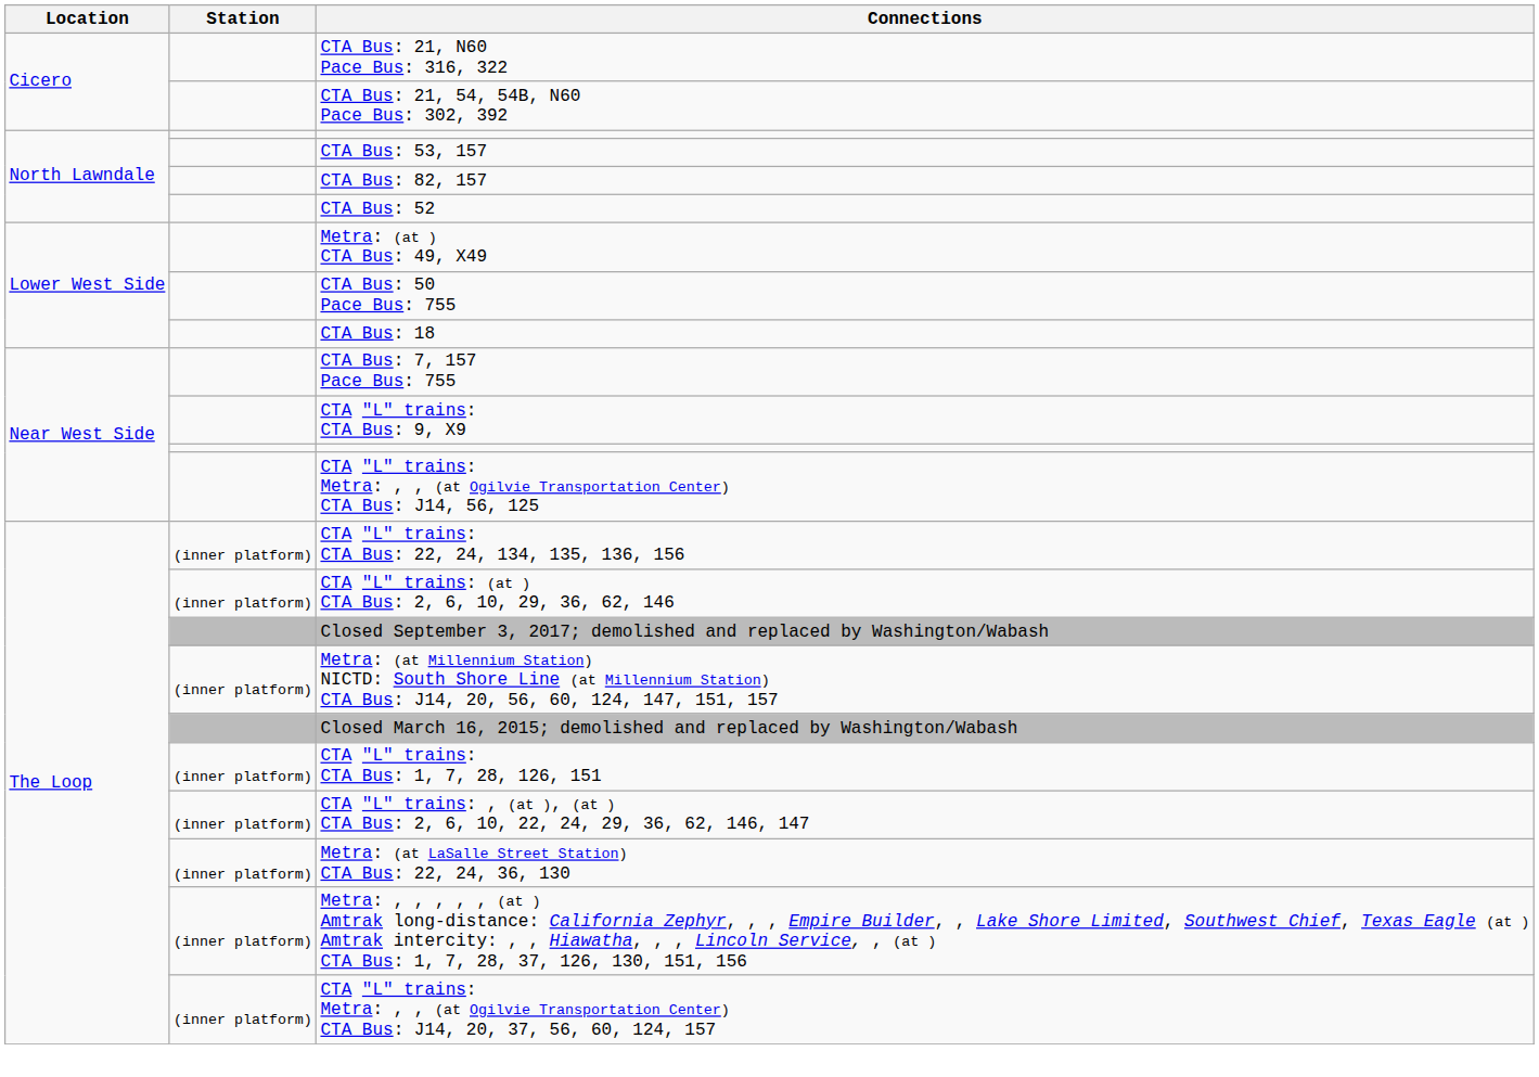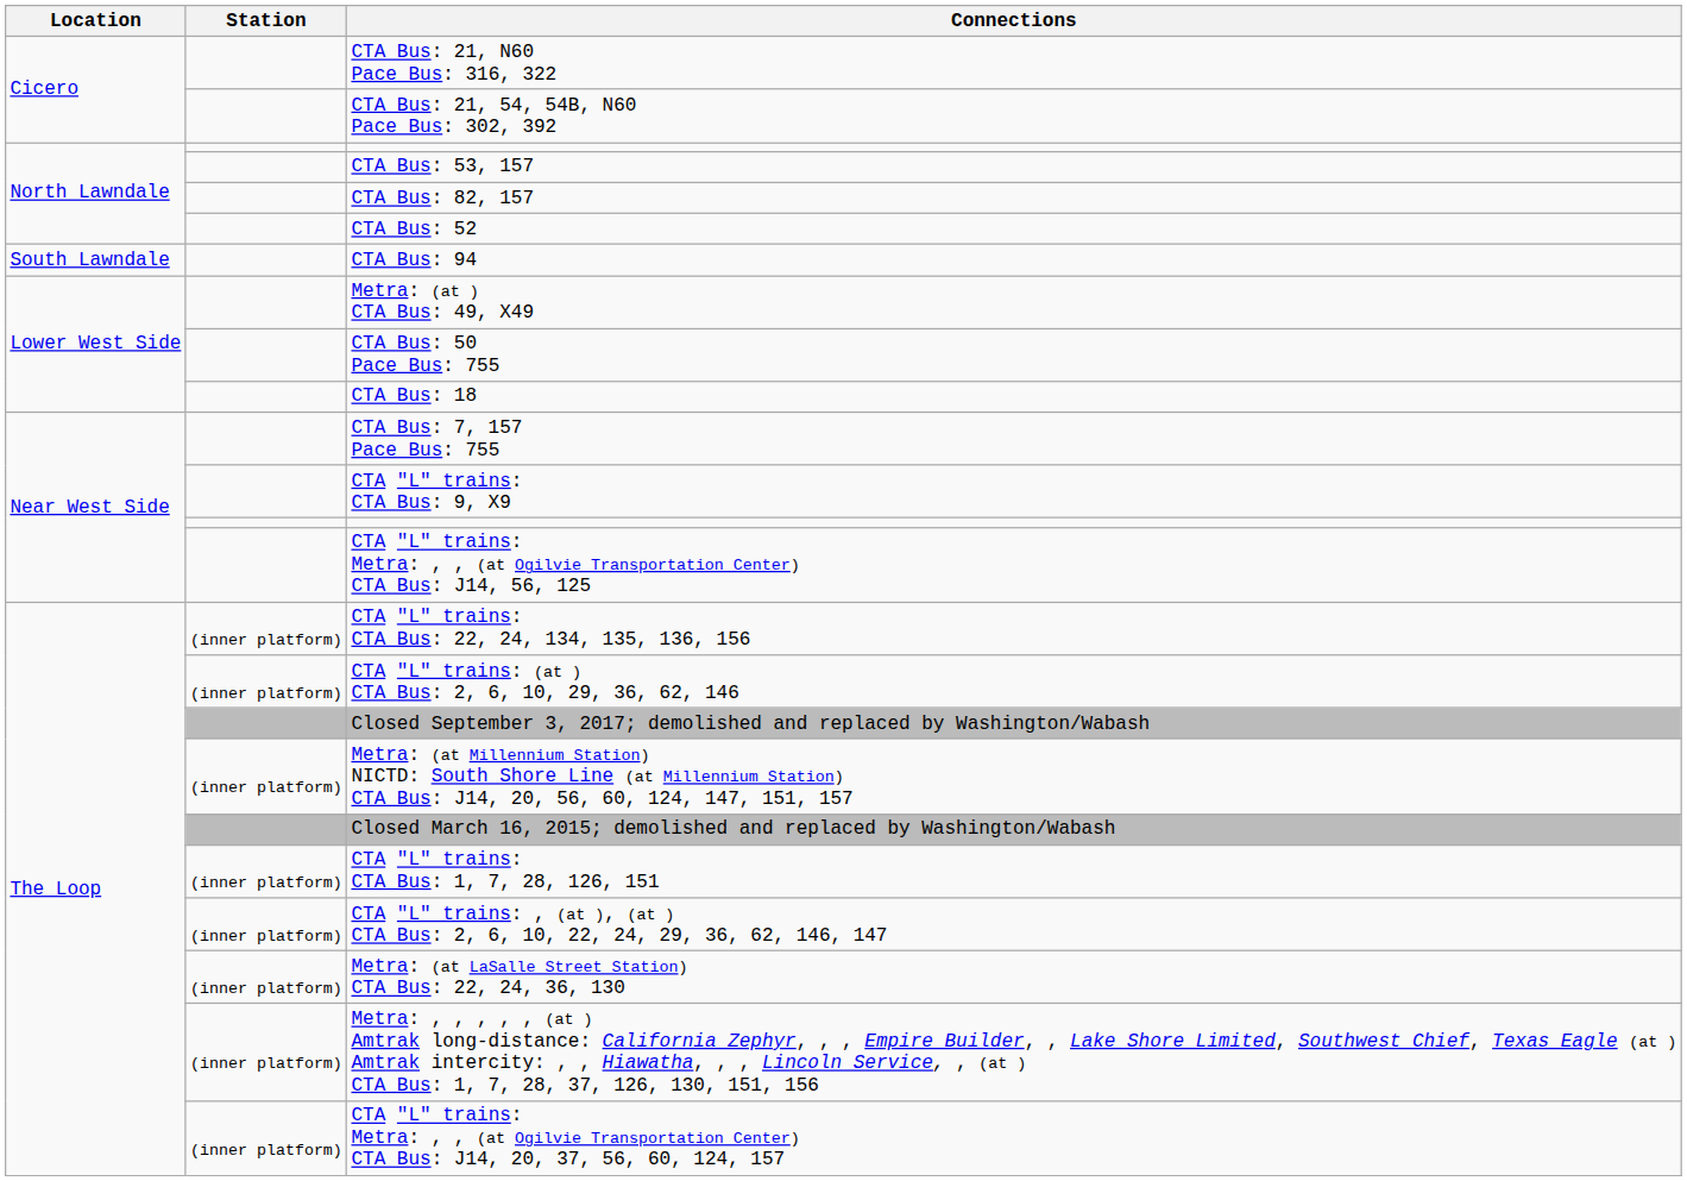 <table class="wikitable plainrowheaders">
 <tr>
 <th>Location</th>
 <th>Station</th>
 <th>Connections</th>
 </tr>
 <tr>
 <td rowspan="2"><a href='#'>Cicero</a></td>
 <td>  </td>
 <td> <a href='#'>CTA Bus</a>: 21, N60<br> <a href='#'>Pace Bus</a>: 316, 322</td>
 </tr>
 <tr>
 <td> </td>
 <td> <a href='#'>CTA Bus</a>: 21, 54, 54B, N60<br> <a href='#'>Pace Bus</a>: 302, 392</td>
 </tr>
 <tr>
 <td rowspan="4"><a href='#'>North Lawndale</a></td>
 <td> </td>
 <td></td>
 </tr>
 <tr>
 <td> </td>
 <td> <a href='#'>CTA Bus</a>: 53, 157</td>
 </tr>
 <tr>
 <td> </td>
 <td> <a href='#'>CTA Bus</a>: 82, 157</td>
 </tr>
 <tr>
 <td> </td>
 <td> <a href='#'>CTA Bus</a>: 52</td>
+</tr>
+<tr>
+<td><a href='#'>South Lawndale</a></td>
+<td> </td>
+<td> <a href='#'>CTA Bus</a>: 94</td>
 </tr>
 <tr>
 <td rowspan="3"><a href='#'>Lower West Side</a></td>
 <td> </td>
 <td> <a href='#'>Metra</a>:  <small>(at )</small><br> <a href='#'>CTA Bus</a>: 49, X49</td>
 </tr>
 <tr>
 <td> </td>
 <td> <a href='#'>CTA Bus</a>: 50<br> <a href='#'>Pace Bus</a>: 755</td>
 </tr>
 <tr>
 <td> </td>
 <td> <a href='#'>CTA Bus</a>: 18</td>
 </tr>
 <tr>
 <td rowspan="4"><a href='#'>Near West Side</a></td>
 <td> </td>
 <td> <a href='#'>CTA Bus</a>: 7, 157<br> <a href='#'>Pace Bus</a>: 755</td>
 </tr>
 <tr>
 <td> </td>
 <td> <a href='#'>CTA</a> <a href='#'>"L" trains</a>: <br> <a href='#'>CTA Bus</a>: 9, X9</td>
 </tr>
 <tr>
 <td> </td>
 <td></td>
 </tr>
 <tr>
 <td> </td>
 <td> <a href='#'>CTA</a> <a href='#'>"L" trains</a>: <br> <a href='#'>Metra</a>: , ,  <small>(at <a href='#'>Ogilvie Transportation Center</a>)</small><br> <a href='#'>CTA Bus</a>: J14, 56, 125</td>
 </tr>
 <tr>
 <td rowspan="10"><a href='#'>The Loop</a></td>
 <td> <br><small>(inner platform)</small></td>
 <td> <a href='#'>CTA</a> <a href='#'>"L" trains</a>:     <br> <a href='#'>CTA Bus</a>: 22, 24, 134, 135, 136, 156</td>
 </tr>
 <tr>
 <td><br><small>(inner platform)</small></td>
 <td> <a href='#'>CTA</a> <a href='#'>"L" trains</a>:  <small>(at )</small><br> <a href='#'>CTA Bus</a>: 2, 6, 10, 29, 36, 62, 146</td>
 </tr>
 <tr>
 <td style="background-color: #bbb"></td>
 <td style="background-color: #bbb">Closed September 3, 2017; demolished and replaced by Washington/Wabash</td>
 </tr>
 <tr>
 <td> <br><small>(inner platform)</small></td>
 <td> <a href='#'>Metra</a>:  <small>(at <a href='#'>Millennium Station</a>)</small><br> NICTD: <a href='#'>South Shore Line</a> <small>(at <a href='#'>Millennium Station</a>)</small><br> <a href='#'>CTA Bus</a>: J14, 20, 56, 60, 124, 147, 151, 157</td>
 </tr>
 <tr>
 <td style="background:#bbb"></td>
 <td style="background:#bbb">Closed March 16, 2015; demolished and replaced by Washington/Wabash</td>
 </tr>
 <tr>
 <td><br><small>(inner platform)</small></td>
 <td> <a href='#'>CTA</a> <a href='#'>"L" trains</a>:    <br> <a href='#'>CTA Bus</a>: 1, 7, 28, 126, 151</td>
 </tr>
 <tr>
 <td> <br><small>(inner platform)</small></td>
 <td> <a href='#'>CTA</a> <a href='#'>"L" trains</a>:   ,  <small>(at )</small>,  <small>(at )</small><br> <a href='#'>CTA Bus</a>: 2, 6, 10, 22, 24, 29, 36, 62, 146, 147</td>
 </tr>
 <tr>
 <td><br><small>(inner platform)</small></td>
 <td> <a href='#'>Metra</a>:  <small>(at <a href='#'>LaSalle Street Station</a>)</small><br> <a href='#'>CTA Bus</a>: 22, 24, 36, 130</td>
 </tr>
 <tr>
 <td> <br><small>(inner platform)</small></td>
 <td> <a href='#'>Metra</a>: , , , , ,  <small>(at )</small><br> <a href='#'>Amtrak</a> long-distance: <em><a href='#'>California Zephyr</a></em>, , , <em><a href='#'>Empire Builder</a></em>, , <em><a href='#'>Lake Shore Limited</a></em>, <em><a href='#'>Southwest Chief</a></em>, <em><a href='#'>Texas Eagle</a></em> <small>(at )</small><br> <a href='#'>Amtrak</a> intercity: , , <em><a href='#'>Hiawatha</a></em>, , , <em><a href='#'>Lincoln Service</a>,</em> ,  <small>(at )</small><br> <a href='#'>CTA Bus</a>: 1, 7, 28, 37, 126, 130, 151, 156</td>
 </tr>
 <tr>
 <td> <br><small>(inner platform)</small></td>
 <td> <a href='#'>CTA</a> <a href='#'>"L" trains</a>:   <br> <a href='#'>Metra</a>: , ,  <small>(at <a href='#'>Ogilvie Transportation Center</a>)</small><br> <a href='#'>CTA Bus</a>: J14, 20, 37, 56, 60, 124, 157</td>
 </tr>
 </table>
